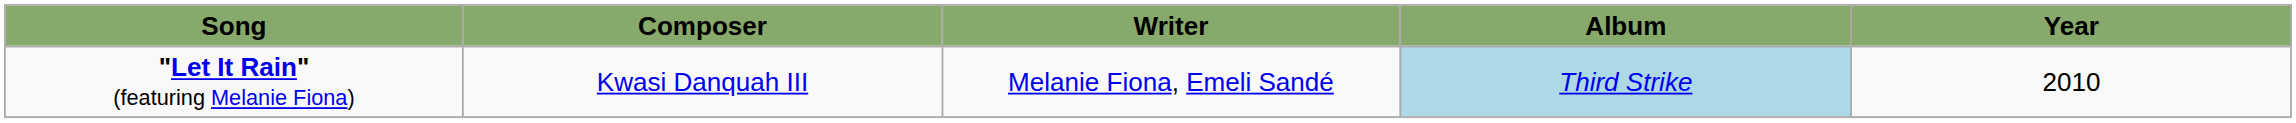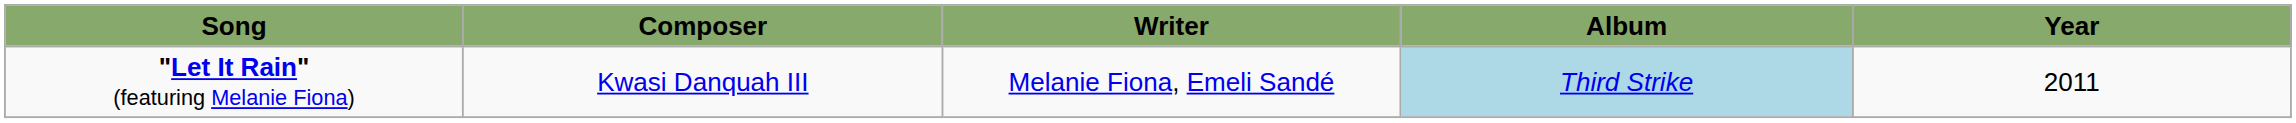 <table class="wikitable" style="margin:0.5em auto; clear:both; font-size:.9em; text-align:center; width:100%">
 <tr>
 <th style="width:500px; background:#87a96b;"><span>Song</span></th>
 <th style="width:500px; background:#87a96b;"><span>Composer</span></th>
 <th style="width:500px; background:#87a96b;"><span>Writer</span></th>
 <th style="width:500px; background:#87a96b;"><span>Album</span></th>
 <th style="width:500px; background:#87a96b;"><span>Year</span></th>
 </tr>
 <tr>
 <td><strong>"<a href='#'>Let It Rain</a>"</strong><br> <small>(featuring <a href='#'>Melanie Fiona</a>)</small></td>
 <td><a href='#'>Kwasi Danquah III</a></td>
 <td><a href='#'>Melanie Fiona</a>, <a href='#'>Emeli Sandé</a></td>
 <td style="background: lightblue;"><em><a href='#'>Third Strike</a></em></td>
-<td>2010</td>
+<td>2011</td>
 </tr>
 </table>
